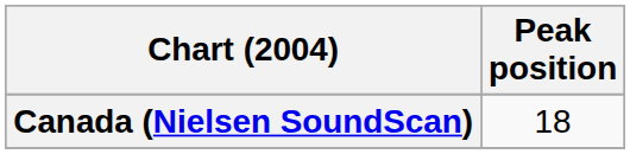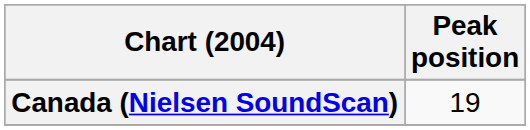 <table class="wikitable sortable plainrowheaders">
 <tr>
 <th>Chart (2004)</th>
 <th>Peak<br>position</th>
 </tr>
 <tr>
 </tr>
 <tr>
 <th scope="row">Canada (<a href='#'>Nielsen SoundScan</a>)</th>
-<td style="text-align:center">18</td>
+<td style="text-align:center">19</td>
 </tr>
 <tr>
 </tr>
 <tr>
 </tr>
 <tr>
 </tr>
 <tr>
 </tr>
 </table>
